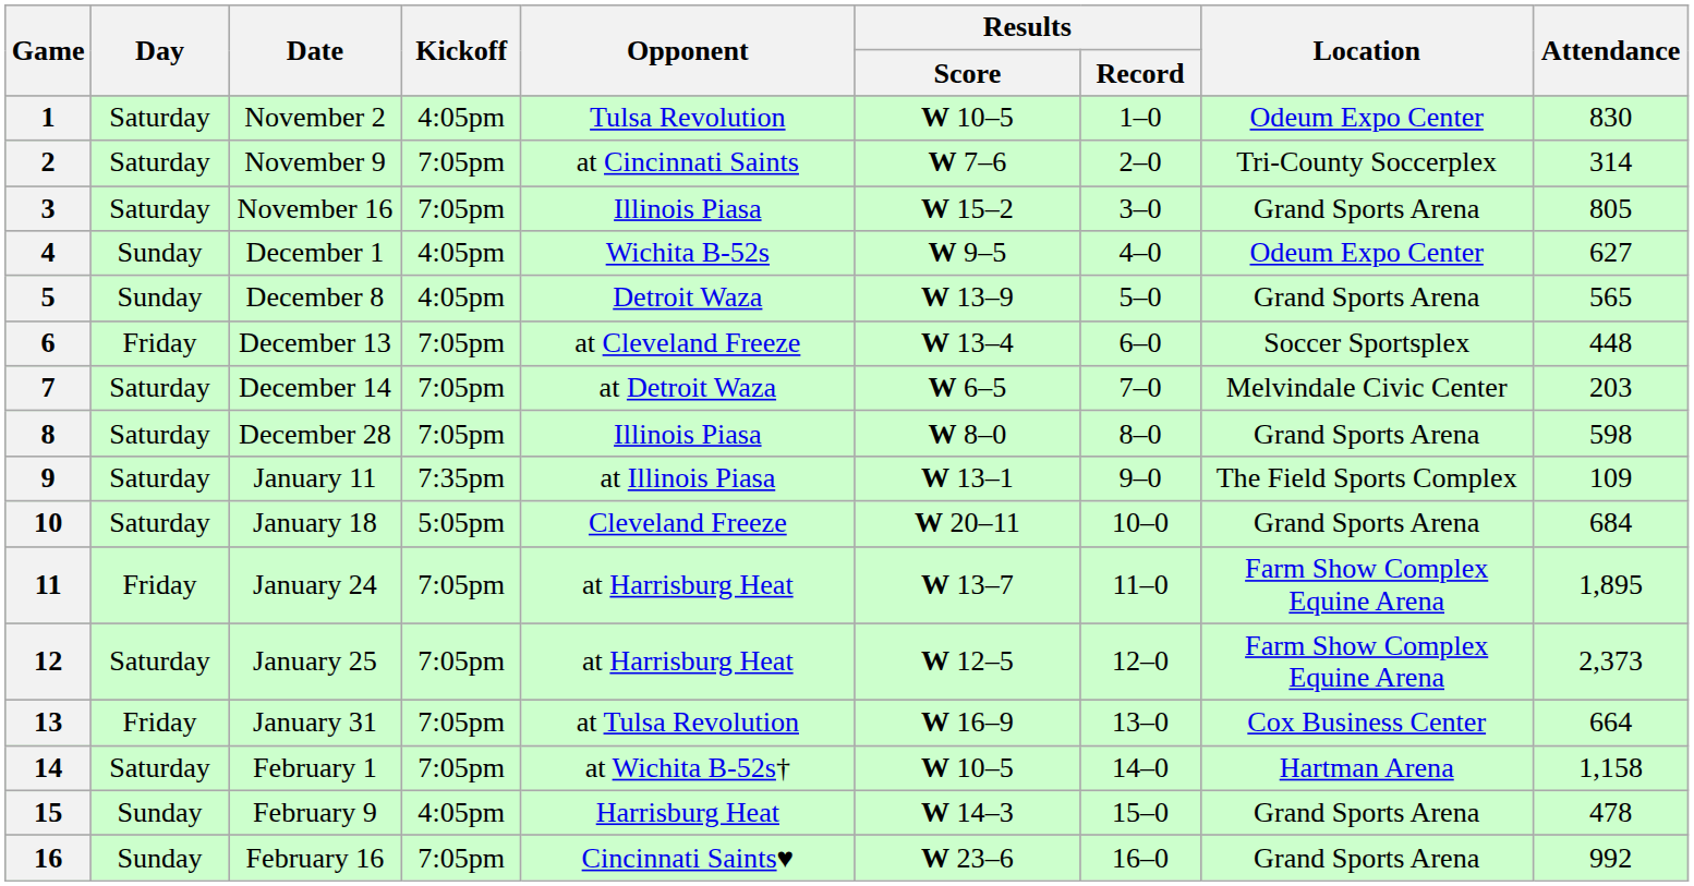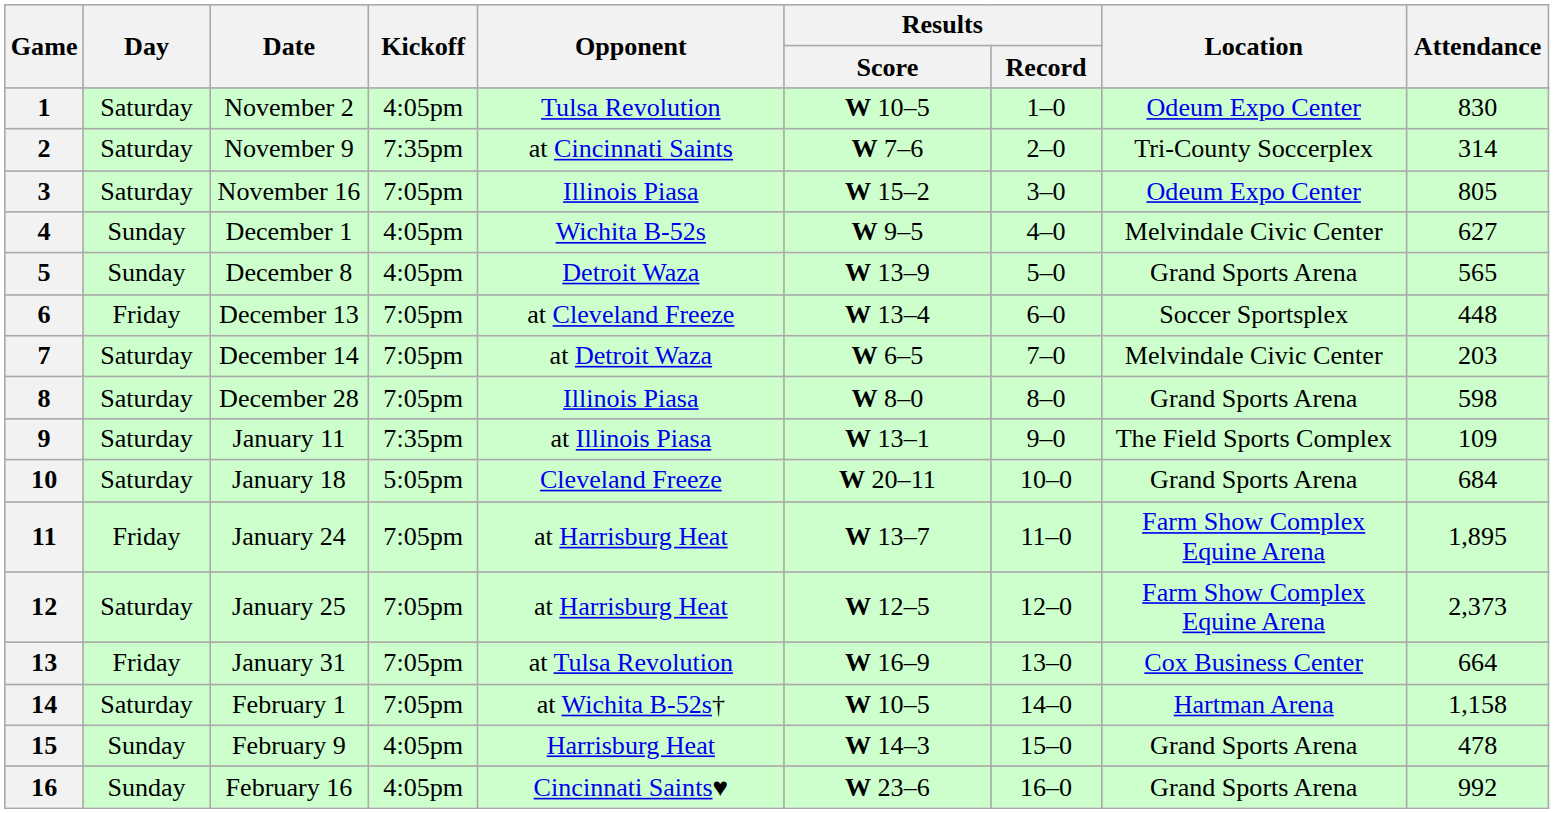 <table class="wikitable">
 <tr>
 <th rowspan="2" width="40">Game</th>
 <th rowspan="2" width="70">Day</th>
 <th rowspan="2" width="90">Date</th>
 <th rowspan="2" width="60">Kickoff</th>
 <th rowspan="2" width="180">Opponent</th>
 <th colspan="2" width="180">Results</th>
 <th rowspan="2" width="180">Location</th>
 <th rowspan="2" width="80">Attendance</th>
 </tr>
 <tr>
 <th width="120">Score</th>
 <th width="60">Record</th>
 </tr>
 <tr align="center" bgcolor="#CCFFCC">
 <th>1</th>
 <td>Saturday</td>
 <td>November 2</td>
 <td>4:05pm</td>
 <td><a href='#'>Tulsa Revolution</a></td>
 <td><strong>W</strong> 10–5</td>
 <td>1–0</td>
 <td><a href='#'>Odeum Expo Center</a></td>
 <td>830</td>
 </tr>
 <tr align="center" bgcolor="#CCFFCC">
 <th>2</th>
 <td>Saturday</td>
 <td>November 9</td>
-<td>7:05pm</td>
+<td>7:35pm</td>
 <td>at <a href='#'>Cincinnati Saints</a></td>
 <td><strong>W</strong> 7–6</td>
 <td>2–0</td>
 <td>Tri-County Soccerplex</td>
 <td>314</td>
 </tr>
 <tr align="center" bgcolor="#CCFFCC">
 <th>3</th>
 <td>Saturday</td>
 <td>November 16</td>
 <td>7:05pm</td>
 <td><a href='#'>Illinois Piasa</a></td>
 <td><strong>W</strong> 15–2</td>
 <td>3–0</td>
-<td>Grand Sports Arena</td>
+<td><a href='#'>Odeum Expo Center</a></td>
 <td>805</td>
 </tr>
 <tr align="center" bgcolor="#CCFFCC">
 <th>4</th>
 <td>Sunday</td>
 <td>December 1</td>
 <td>4:05pm</td>
 <td><a href='#'>Wichita B-52s</a></td>
 <td><strong>W</strong> 9–5</td>
 <td>4–0</td>
-<td><a href='#'>Odeum Expo Center</a></td>
+<td>Melvindale Civic Center</td>
 <td>627</td>
 </tr>
 <tr align="center" bgcolor="#CCFFCC">
 <th>5</th>
 <td>Sunday</td>
 <td>December 8</td>
 <td>4:05pm</td>
 <td><a href='#'>Detroit Waza</a></td>
 <td><strong>W</strong> 13–9</td>
 <td>5–0</td>
 <td>Grand Sports Arena</td>
 <td>565</td>
 </tr>
 <tr align="center" bgcolor="#CCFFCC">
 <th>6</th>
 <td>Friday</td>
 <td>December 13</td>
 <td>7:05pm</td>
 <td>at <a href='#'>Cleveland Freeze</a></td>
 <td><strong>W</strong> 13–4</td>
 <td>6–0</td>
 <td>Soccer Sportsplex</td>
 <td>448</td>
 </tr>
 <tr align="center" bgcolor="#CCFFCC">
 <th>7</th>
 <td>Saturday</td>
 <td>December 14</td>
 <td>7:05pm</td>
 <td>at <a href='#'>Detroit Waza</a></td>
 <td><strong>W</strong> 6–5</td>
 <td>7–0</td>
 <td>Melvindale Civic Center</td>
 <td>203</td>
 </tr>
 <tr align="center" bgcolor="#CCFFCC">
 <th>8</th>
 <td>Saturday</td>
 <td>December 28</td>
 <td>7:05pm</td>
 <td><a href='#'>Illinois Piasa</a></td>
 <td><strong>W</strong> 8–0</td>
 <td>8–0</td>
 <td>Grand Sports Arena</td>
 <td>598</td>
 </tr>
 <tr align="center" bgcolor="#CCFFCC">
 <th>9</th>
 <td>Saturday</td>
 <td>January 11</td>
 <td>7:35pm</td>
 <td>at <a href='#'>Illinois Piasa</a></td>
 <td><strong>W</strong> 13–1</td>
 <td>9–0</td>
 <td>The Field Sports Complex</td>
 <td>109</td>
 </tr>
 <tr align="center" bgcolor="#CCFFCC">
 <th>10</th>
 <td>Saturday</td>
 <td>January 18</td>
 <td>5:05pm</td>
 <td><a href='#'>Cleveland Freeze</a></td>
 <td><strong>W</strong> 20–11</td>
 <td>10–0</td>
 <td>Grand Sports Arena</td>
 <td>684</td>
 </tr>
 <tr align="center" bgcolor="#CCFFCC">
 <th>11</th>
 <td>Friday</td>
 <td>January 24</td>
 <td>7:05pm</td>
 <td>at <a href='#'>Harrisburg Heat</a></td>
 <td><strong>W</strong> 13–7</td>
 <td>11–0</td>
 <td><a href='#'>Farm Show Complex Equine Arena</a></td>
 <td>1,895</td>
 </tr>
 <tr align="center" bgcolor="#CCFFCC">
 <th>12</th>
 <td>Saturday</td>
 <td>January 25</td>
 <td>7:05pm</td>
 <td>at <a href='#'>Harrisburg Heat</a></td>
 <td><strong>W</strong> 12–5</td>
 <td>12–0</td>
 <td><a href='#'>Farm Show Complex Equine Arena</a></td>
 <td>2,373</td>
 </tr>
 <tr align="center" bgcolor="#CCFFCC">
 <th>13</th>
 <td>Friday</td>
 <td>January 31</td>
 <td>7:05pm</td>
 <td>at <a href='#'>Tulsa Revolution</a></td>
 <td><strong>W</strong> 16–9</td>
 <td>13–0</td>
 <td><a href='#'>Cox Business Center</a></td>
 <td>664</td>
 </tr>
 <tr align="center" bgcolor="#CCFFCC">
 <th>14</th>
 <td>Saturday</td>
 <td>February 1</td>
 <td>7:05pm</td>
 <td>at <a href='#'>Wichita B-52s</a>†</td>
 <td><strong>W</strong> 10–5</td>
 <td>14–0</td>
 <td><a href='#'>Hartman Arena</a></td>
 <td>1,158</td>
 </tr>
 <tr align="center" bgcolor="#CCFFCC">
 <th>15</th>
 <td>Sunday</td>
 <td>February 9</td>
 <td>4:05pm</td>
 <td><a href='#'>Harrisburg Heat</a></td>
 <td><strong>W</strong> 14–3</td>
 <td>15–0</td>
 <td>Grand Sports Arena</td>
 <td>478</td>
 </tr>
 <tr align="center" bgcolor="#CCFFCC">
 <th>16</th>
 <td>Sunday</td>
 <td>February 16</td>
-<td>7:05pm</td>
+<td>4:05pm</td>
 <td><a href='#'>Cincinnati Saints</a>♥</td>
 <td><strong>W</strong> 23–6</td>
 <td>16–0</td>
 <td>Grand Sports Arena</td>
 <td>992</td>
 </tr>
 </table>
